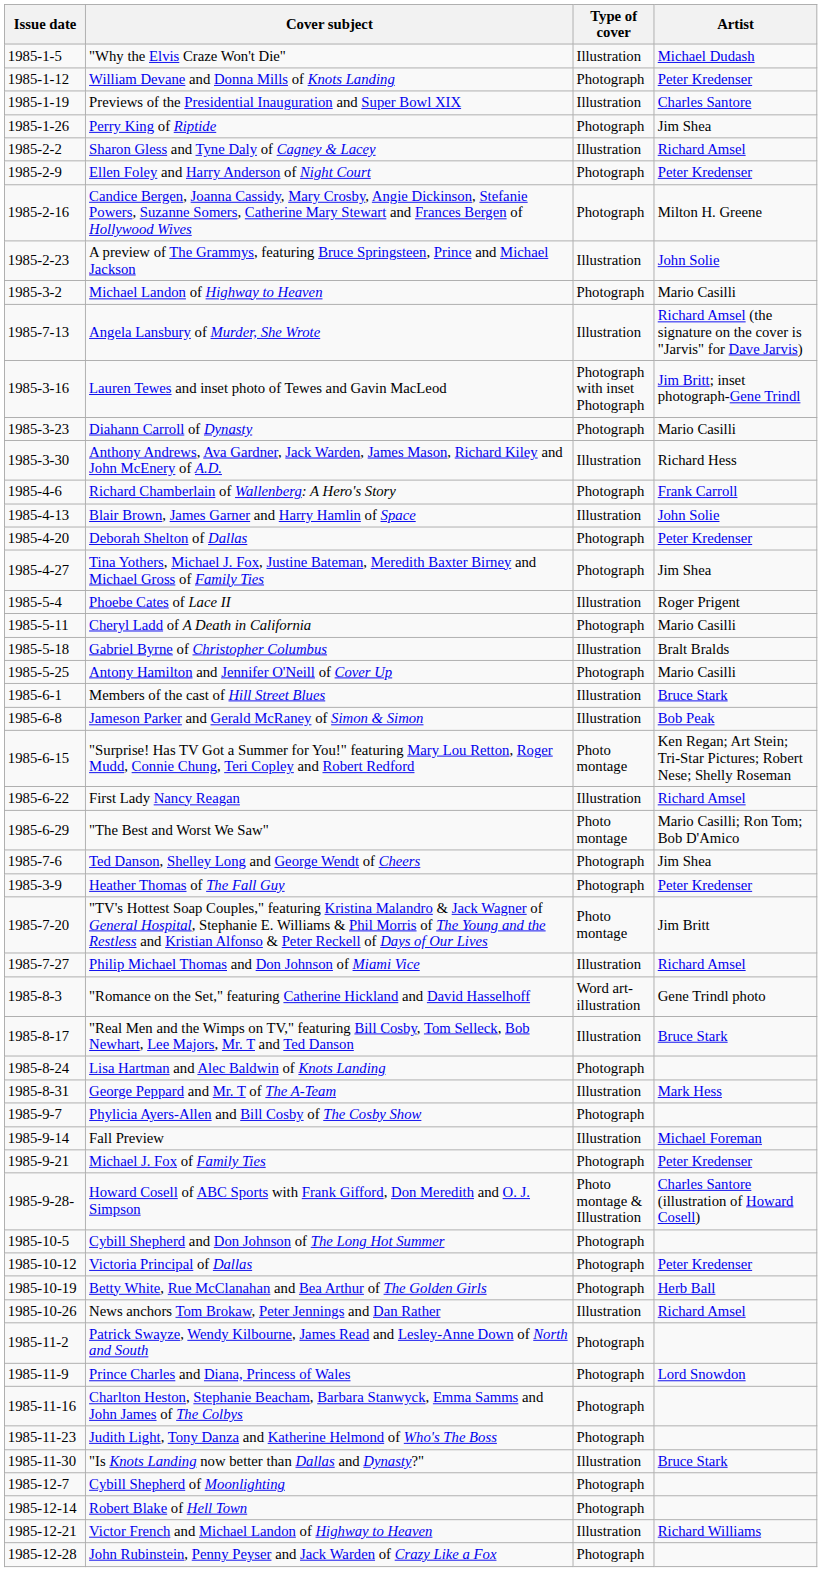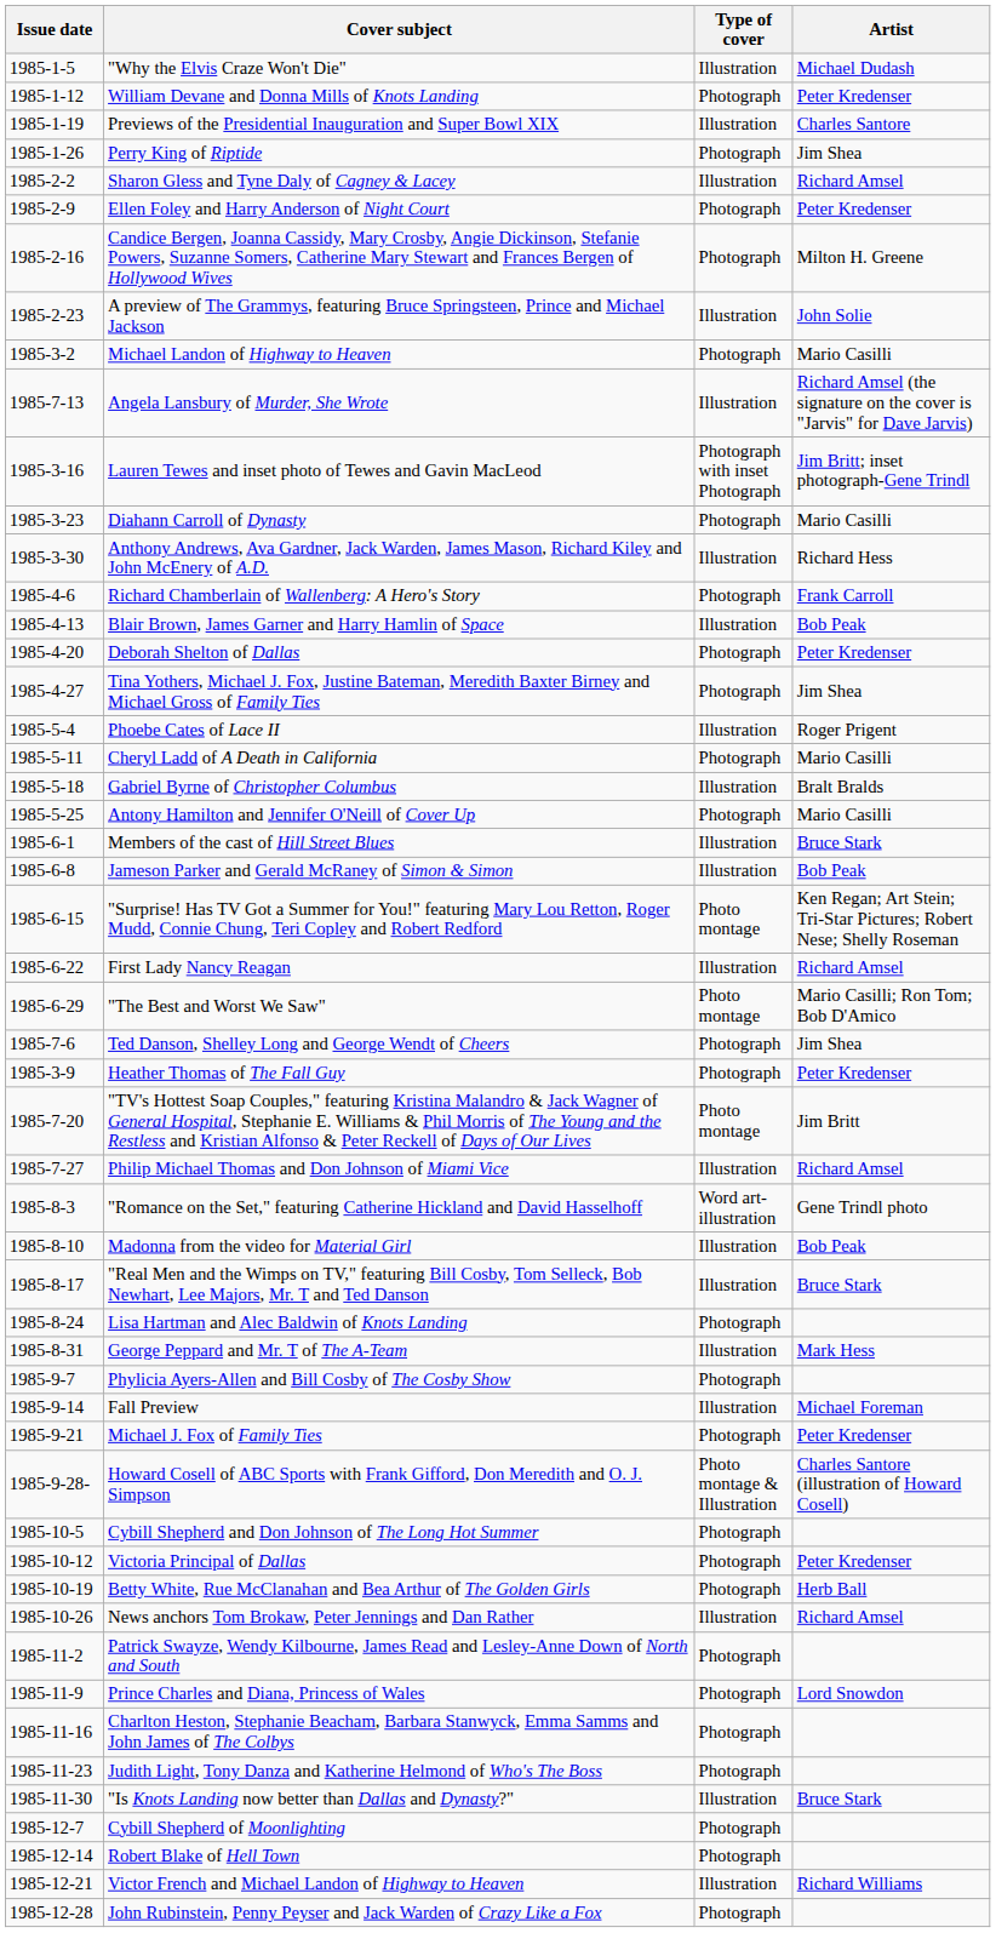 <table class="wikitable sortable" width=100% style="font-size:100%;">
 <tr>
 <th width=10%>Issue date</th>
 <th width=60%>Cover subject</th>
 <th width=10%>Type of cover</th>
 <th width=20%>Artist</th>
 </tr>
 <tr>
 <td>1985-1-5</td>
 <td>"Why the <a href='#'>Elvis</a> Craze Won't Die"</td>
 <td>Illustration</td>
 <td><a href='#'>Michael Dudash</a></td>
 </tr>
 <tr>
 <td>1985-1-12</td>
 <td><a href='#'>William Devane</a> and <a href='#'>Donna Mills</a> of <em><a href='#'>Knots Landing</a></em></td>
 <td>Photograph</td>
 <td><a href='#'>Peter Kredenser</a></td>
 </tr>
 <tr>
 <td>1985-1-19</td>
 <td>Previews of the <a href='#'>Presidential Inauguration</a> and <a href='#'>Super Bowl XIX</a></td>
 <td>Illustration</td>
 <td><a href='#'>Charles Santore</a></td>
 </tr>
 <tr>
 <td>1985-1-26</td>
 <td><a href='#'>Perry King</a> of <em><a href='#'>Riptide</a></em></td>
 <td>Photograph</td>
 <td>Jim Shea</td>
 </tr>
 <tr>
 <td>1985-2-2</td>
 <td><a href='#'>Sharon Gless</a> and <a href='#'>Tyne Daly</a> of <em><a href='#'>Cagney & Lacey</a></em></td>
 <td>Illustration</td>
 <td><a href='#'>Richard Amsel</a></td>
 </tr>
 <tr>
 <td>1985-2-9</td>
 <td><a href='#'>Ellen Foley</a> and <a href='#'>Harry Anderson</a> of <em><a href='#'>Night Court</a></em></td>
 <td>Photograph</td>
 <td><a href='#'>Peter Kredenser</a></td>
 </tr>
 <tr>
 <td>1985-2-16</td>
 <td><a href='#'>Candice Bergen</a>, <a href='#'>Joanna Cassidy</a>, <a href='#'>Mary Crosby</a>, <a href='#'>Angie Dickinson</a>, <a href='#'>Stefanie Powers</a>, <a href='#'>Suzanne Somers</a>, <a href='#'>Catherine Mary Stewart</a> and <a href='#'>Frances Bergen</a> of <em><a href='#'>Hollywood Wives</a></em></td>
 <td>Photograph</td>
 <td>Milton H. Greene</td>
 </tr>
 <tr>
 <td>1985-2-23</td>
 <td>A preview of <a href='#'>The Grammys</a>, featuring <a href='#'>Bruce Springsteen</a>, <a href='#'>Prince</a> and <a href='#'>Michael Jackson</a></td>
 <td>Illustration</td>
 <td><a href='#'>John Solie</a></td>
 </tr>
 <tr>
 <td>1985-3-2</td>
 <td><a href='#'>Michael Landon</a> of <em><a href='#'>Highway to Heaven</a></em></td>
 <td>Photograph</td>
 <td>Mario Casilli</td>
 </tr>
 <tr>
 <td>1985-7-13</td>
 <td><a href='#'>Angela Lansbury</a> of <em><a href='#'>Murder, She Wrote</a></em></td>
 <td>Illustration</td>
 <td><a href='#'>Richard Amsel</a> (the signature on the cover is "Jarvis" for <a href='#'>Dave Jarvis</a>)</td>
 </tr>
 <tr>
 <td>1985-3-16</td>
 <td><a href='#'>Lauren Tewes</a> and inset photo of Tewes and Gavin MacLeod</td>
 <td>Photograph with inset Photograph</td>
 <td><a href='#'>Jim Britt</a>; inset photograph-<a href='#'>Gene Trindl</a></td>
 </tr>
 <tr>
 <td>1985-3-23</td>
 <td><a href='#'>Diahann Carroll</a> of <em><a href='#'>Dynasty</a></em></td>
 <td>Photograph</td>
 <td>Mario Casilli</td>
 </tr>
 <tr>
 <td>1985-3-30</td>
 <td><a href='#'>Anthony Andrews</a>, <a href='#'>Ava Gardner</a>, <a href='#'>Jack Warden</a>, <a href='#'>James Mason</a>, <a href='#'>Richard Kiley</a> and <a href='#'>John McEnery</a> of <em><a href='#'>A.D.</a> </em></td>
 <td>Illustration</td>
 <td>Richard Hess</td>
 </tr>
 <tr>
 <td>1985-4-6</td>
 <td><a href='#'>Richard Chamberlain</a> of <em><a href='#'>Wallenberg</a>: A Hero's Story</em></td>
 <td>Photograph</td>
 <td><a href='#'>Frank Carroll</a></td>
 </tr>
 <tr>
 <td>1985-4-13</td>
 <td><a href='#'>Blair Brown</a>, <a href='#'>James Garner</a> and <a href='#'>Harry Hamlin</a> of <em><a href='#'>Space</a></em></td>
 <td>Illustration</td>
-<td><a href='#'>John Solie</a></td>
+<td><a href='#'>Bob Peak</a></td>
 </tr>
 <tr>
 <td>1985-4-20</td>
 <td><a href='#'>Deborah Shelton</a> of <em><a href='#'>Dallas</a></em></td>
 <td>Photograph</td>
 <td><a href='#'>Peter Kredenser</a></td>
 </tr>
 <tr>
 <td>1985-4-27</td>
 <td><a href='#'>Tina Yothers</a>, <a href='#'>Michael J. Fox</a>, <a href='#'>Justine Bateman</a>, <a href='#'>Meredith Baxter Birney</a> and <a href='#'>Michael Gross</a> of <em><a href='#'>Family Ties</a></em></td>
 <td>Photograph</td>
 <td>Jim Shea</td>
 </tr>
 <tr>
 <td>1985-5-4</td>
 <td><a href='#'>Phoebe Cates</a> of <em>Lace II</em></td>
 <td>Illustration</td>
 <td>Roger Prigent</td>
 </tr>
 <tr>
 <td>1985-5-11</td>
 <td><a href='#'>Cheryl Ladd</a> of <em>A Death in California</em></td>
 <td>Photograph</td>
 <td>Mario Casilli</td>
 </tr>
 <tr>
 <td>1985-5-18</td>
 <td><a href='#'>Gabriel Byrne</a> of <em><a href='#'>Christopher Columbus</a></em></td>
 <td>Illustration</td>
 <td>Bralt Bralds</td>
 </tr>
 <tr>
 <td>1985-5-25</td>
 <td><a href='#'>Antony Hamilton</a> and <a href='#'>Jennifer O'Neill</a> of <em><a href='#'>Cover Up</a></em></td>
 <td>Photograph</td>
 <td>Mario Casilli</td>
 </tr>
 <tr>
 <td>1985-6-1</td>
 <td>Members of the cast of <em><a href='#'>Hill Street Blues</a></em></td>
 <td>Illustration</td>
 <td><a href='#'>Bruce Stark</a></td>
 </tr>
 <tr>
 <td>1985-6-8</td>
 <td><a href='#'>Jameson Parker</a> and <a href='#'>Gerald McRaney</a> of <em><a href='#'>Simon & Simon</a></em></td>
 <td>Illustration</td>
 <td><a href='#'>Bob Peak</a></td>
 </tr>
 <tr>
 <td>1985-6-15</td>
 <td>"Surprise! Has TV Got a Summer for You!" featuring <a href='#'>Mary Lou Retton</a>, <a href='#'>Roger Mudd</a>, <a href='#'>Connie Chung</a>, <a href='#'>Teri Copley</a> and <a href='#'>Robert Redford</a></td>
 <td>Photo montage</td>
 <td>Ken Regan; Art Stein; Tri-Star Pictures; Robert Nese; Shelly Roseman</td>
 </tr>
 <tr>
 <td>1985-6-22</td>
 <td>First Lady <a href='#'>Nancy Reagan</a></td>
 <td>Illustration</td>
 <td><a href='#'>Richard Amsel</a></td>
 </tr>
 <tr>
 <td>1985-6-29</td>
 <td>"The Best and Worst We Saw"</td>
 <td>Photo montage</td>
 <td>Mario Casilli; Ron Tom; Bob D'Amico</td>
 </tr>
 <tr>
 <td>1985-7-6</td>
 <td><a href='#'>Ted Danson</a>, <a href='#'>Shelley Long</a> and <a href='#'>George Wendt</a> of <em><a href='#'>Cheers</a></em></td>
 <td>Photograph</td>
 <td>Jim Shea</td>
 </tr>
 <tr>
 <td>1985-3-9</td>
 <td><a href='#'>Heather Thomas</a> of <em><a href='#'>The Fall Guy</a></em></td>
 <td>Photograph</td>
 <td><a href='#'>Peter Kredenser</a></td>
 </tr>
 <tr>
 <td>1985-7-20</td>
 <td>"TV's Hottest Soap Couples," featuring <a href='#'>Kristina Malandro</a> & <a href='#'>Jack Wagner</a> of <em><a href='#'>General Hospital</a></em>, Stephanie E. Williams & <a href='#'>Phil Morris</a> of <em><a href='#'>The Young and the Restless</a></em> and <a href='#'>Kristian Alfonso</a> & <a href='#'>Peter Reckell</a> of <em><a href='#'>Days of Our Lives</a></em></td>
 <td>Photo montage</td>
 <td>Jim Britt</td>
 </tr>
 <tr>
 <td>1985-7-27</td>
 <td><a href='#'>Philip Michael Thomas</a> and <a href='#'>Don Johnson</a> of <em><a href='#'>Miami Vice</a></em></td>
 <td>Illustration</td>
 <td><a href='#'>Richard Amsel</a></td>
 </tr>
 <tr>
 <td>1985-8-3</td>
 <td>"Romance on the Set," featuring <a href='#'>Catherine Hickland</a> and <a href='#'>David Hasselhoff</a></td>
 <td>Word art-illustration</td>
 <td>Gene Trindl photo</td>
+</tr>
+<tr>
+<td>1985-8-10</td>
+<td><a href='#'>Madonna</a> from the video for <em><a href='#'>Material Girl</a></em></td>
+<td>Illustration</td>
+<td><a href='#'>Bob Peak</a></td>
 </tr>
 <tr>
 <td>1985-8-17</td>
 <td>"Real Men and the Wimps on TV," featuring <a href='#'>Bill Cosby</a>, <a href='#'>Tom Selleck</a>, <a href='#'>Bob Newhart</a>, <a href='#'>Lee Majors</a>, <a href='#'>Mr. T</a> and <a href='#'>Ted Danson</a></td>
 <td>Illustration</td>
 <td><a href='#'>Bruce Stark</a></td>
 </tr>
 <tr>
 <td>1985-8-24</td>
 <td><a href='#'>Lisa Hartman</a> and <a href='#'>Alec Baldwin</a> of <em><a href='#'>Knots Landing</a></em></td>
 <td>Photograph</td>
 <td></td>
 </tr>
 <tr>
 <td>1985-8-31</td>
 <td><a href='#'>George Peppard</a> and <a href='#'>Mr. T</a> of <em><a href='#'>The A-Team</a></em></td>
 <td>Illustration</td>
 <td><a href='#'>Mark Hess</a></td>
 </tr>
 <tr>
 <td>1985-9-7</td>
 <td><a href='#'>Phylicia Ayers-Allen</a> and <a href='#'>Bill Cosby</a> of <em><a href='#'>The Cosby Show</a></em></td>
 <td>Photograph</td>
 <td></td>
 </tr>
 <tr>
 <td>1985-9-14</td>
 <td>Fall Preview</td>
 <td>Illustration</td>
 <td><a href='#'>Michael Foreman</a></td>
 </tr>
 <tr>
 <td>1985-9-21</td>
 <td><a href='#'>Michael J. Fox</a> of <em><a href='#'>Family Ties</a></em></td>
 <td>Photograph</td>
 <td><a href='#'>Peter Kredenser</a></td>
 </tr>
 <tr>
 <td>1985-9-28-</td>
 <td><a href='#'>Howard Cosell</a> of <a href='#'>ABC Sports</a> with <a href='#'>Frank Gifford</a>, <a href='#'>Don Meredith</a> and <a href='#'>O. J. Simpson</a></td>
 <td>Photo montage & Illustration</td>
 <td><a href='#'>Charles Santore</a> (illustration of <a href='#'>Howard Cosell</a>)</td>
 </tr>
 <tr>
 <td>1985-10-5</td>
 <td><a href='#'>Cybill Shepherd</a> and <a href='#'>Don Johnson</a> of <em><a href='#'>The Long Hot Summer</a></em></td>
 <td>Photograph</td>
 <td></td>
 </tr>
 <tr>
 <td>1985-10-12</td>
 <td><a href='#'>Victoria Principal</a> of <em><a href='#'>Dallas</a></em></td>
 <td>Photograph</td>
 <td><a href='#'>Peter Kredenser</a></td>
 </tr>
 <tr>
 <td>1985-10-19</td>
 <td><a href='#'>Betty White</a>, <a href='#'>Rue McClanahan</a> and <a href='#'>Bea Arthur</a> of <em><a href='#'>The Golden Girls</a></em></td>
 <td>Photograph</td>
 <td><a href='#'>Herb Ball</a></td>
 </tr>
 <tr>
 <td>1985-10-26</td>
 <td>News anchors <a href='#'>Tom Brokaw</a>, <a href='#'>Peter Jennings</a> and <a href='#'>Dan Rather</a></td>
 <td>Illustration</td>
 <td><a href='#'>Richard Amsel</a></td>
 </tr>
 <tr>
 <td>1985-11-2</td>
 <td><a href='#'>Patrick Swayze</a>, <a href='#'>Wendy Kilbourne</a>, <a href='#'>James Read</a> and <a href='#'>Lesley-Anne Down</a> of <em><a href='#'>North and South</a></em></td>
 <td>Photograph</td>
 <td></td>
 </tr>
 <tr>
 <td>1985-11-9</td>
 <td><a href='#'>Prince Charles</a> and <a href='#'>Diana, Princess of Wales</a></td>
 <td>Photograph</td>
 <td><a href='#'>Lord Snowdon</a></td>
 </tr>
 <tr>
 <td>1985-11-16</td>
 <td><a href='#'>Charlton Heston</a>, <a href='#'>Stephanie Beacham</a>, <a href='#'>Barbara Stanwyck</a>, <a href='#'>Emma Samms</a> and <a href='#'>John James</a> of <em><a href='#'>The Colbys</a></em></td>
 <td>Photograph</td>
 <td></td>
 </tr>
 <tr>
 <td>1985-11-23</td>
 <td><a href='#'>Judith Light</a>, <a href='#'>Tony Danza</a> and <a href='#'>Katherine Helmond</a> of <em><a href='#'>Who's The Boss</a></em></td>
 <td>Photograph</td>
 <td></td>
 </tr>
 <tr>
 <td>1985-11-30</td>
 <td>"Is <em><a href='#'>Knots Landing</a></em> now better than <em><a href='#'>Dallas</a></em>  and <em><a href='#'>Dynasty</a></em>?"</td>
 <td>Illustration</td>
 <td><a href='#'>Bruce Stark</a></td>
 </tr>
 <tr>
 <td>1985-12-7</td>
 <td><a href='#'>Cybill Shepherd</a> of <em><a href='#'>Moonlighting</a></em></td>
 <td>Photograph</td>
 <td></td>
 </tr>
 <tr>
 <td>1985-12-14</td>
 <td><a href='#'>Robert Blake</a> of <em><a href='#'>Hell Town</a></em></td>
 <td>Photograph</td>
 <td></td>
 </tr>
 <tr>
 <td>1985-12-21</td>
 <td><a href='#'>Victor French</a> and <a href='#'>Michael Landon</a> of <em><a href='#'>Highway to Heaven</a></em></td>
 <td>Illustration</td>
 <td><a href='#'>Richard Williams</a></td>
 </tr>
 <tr>
 <td>1985-12-28</td>
 <td><a href='#'>John Rubinstein</a>, <a href='#'>Penny Peyser</a> and <a href='#'>Jack Warden</a> of <em><a href='#'>Crazy Like a Fox</a></em></td>
 <td>Photograph</td>
 <td></td>
 </tr>
 </table>
